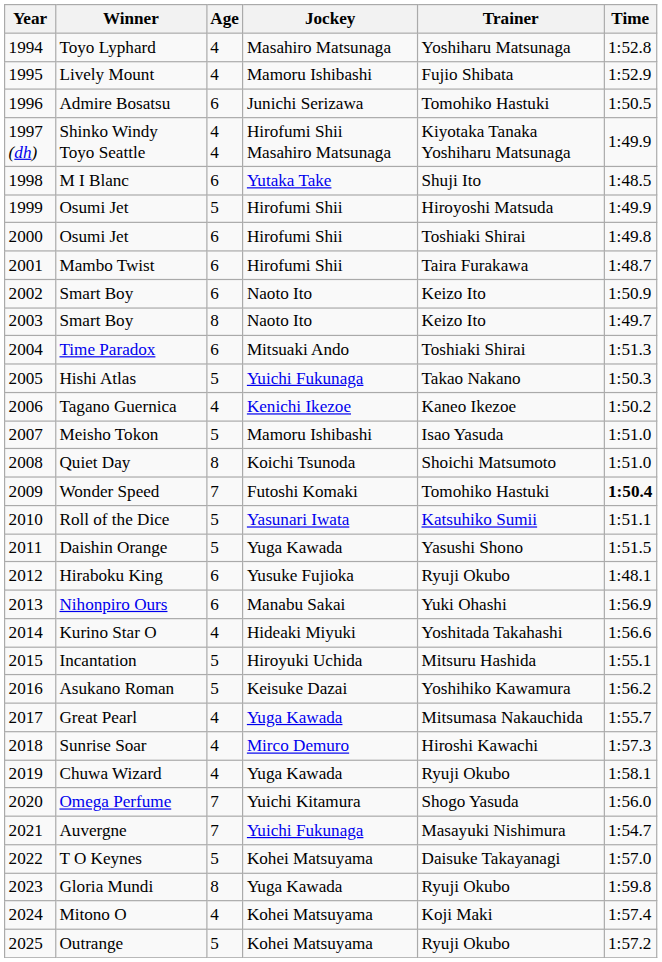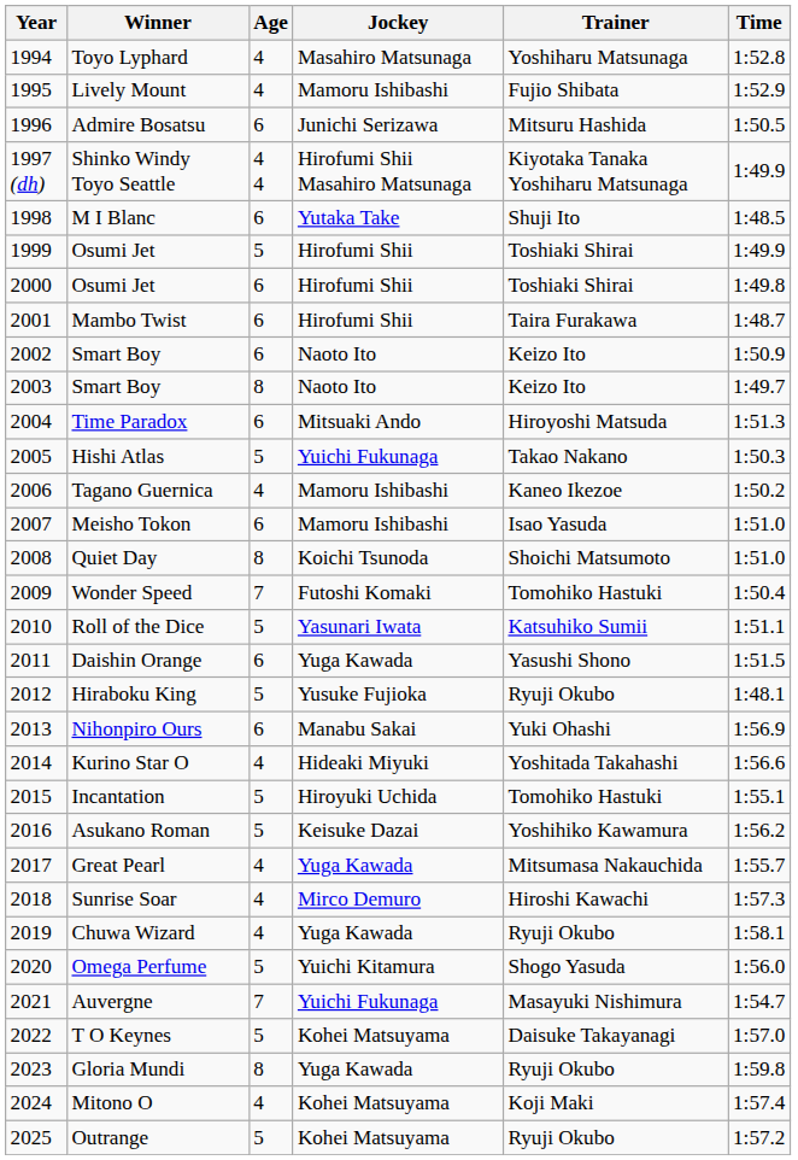 <table class="wikitable sortable" style="font-size:90%">
 <tr>
 <th width="36px">Year<br></th>
 <th width="120px">Winner<br></th>
 <th>Age<br></th>
 <th width="140px">Jockey<br></th>
 <th width="150px">Trainer<br></th>
 <th>Time<br></th>
 </tr>
 <tr>
 <td>1994</td>
 <td>Toyo Lyphard</td>
 <td>4</td>
 <td>Masahiro Matsunaga</td>
 <td>Yoshiharu Matsunaga</td>
 <td>1:52.8</td>
 </tr>
 <tr>
 <td>1995</td>
 <td>Lively Mount</td>
 <td>4</td>
 <td>Mamoru Ishibashi</td>
 <td>Fujio Shibata</td>
 <td>1:52.9</td>
 </tr>
 <tr>
 <td>1996</td>
 <td>Admire Bosatsu</td>
 <td>6</td>
 <td>Junichi Serizawa</td>
-<td>Tomohiko Hastuki</td>
+<td>Mitsuru Hashida</td>
 <td>1:50.5</td>
 </tr>
 <tr>
 <td>1997<br><em>(<a href='#'>dh</a>)</em></td>
 <td>Shinko Windy<br>Toyo Seattle</td>
 <td>4<br>4</td>
 <td>Hirofumi Shii<br>Masahiro Matsunaga</td>
 <td>Kiyotaka Tanaka<br>Yoshiharu Matsunaga</td>
 <td>1:49.9</td>
 </tr>
 <tr>
 <td>1998</td>
 <td>M I Blanc</td>
 <td>6</td>
 <td><a href='#'>Yutaka Take</a></td>
 <td>Shuji Ito</td>
 <td>1:48.5</td>
 </tr>
 <tr>
 <td>1999</td>
 <td>Osumi Jet</td>
 <td>5</td>
 <td>Hirofumi Shii</td>
-<td>Hiroyoshi Matsuda</td>
+<td>Toshiaki Shirai</td>
 <td>1:49.9</td>
 </tr>
 <tr>
 <td>2000</td>
 <td>Osumi Jet</td>
 <td>6</td>
 <td>Hirofumi Shii</td>
 <td>Toshiaki Shirai</td>
 <td>1:49.8</td>
 </tr>
 <tr>
 <td>2001</td>
 <td>Mambo Twist</td>
 <td>6</td>
 <td>Hirofumi Shii</td>
 <td>Taira Furakawa</td>
 <td>1:48.7</td>
 </tr>
 <tr>
 <td>2002</td>
 <td>Smart Boy</td>
 <td>6</td>
 <td>Naoto Ito</td>
 <td>Keizo Ito</td>
 <td>1:50.9</td>
 </tr>
 <tr>
 <td>2003</td>
 <td>Smart Boy</td>
 <td>8</td>
 <td>Naoto Ito</td>
 <td>Keizo Ito</td>
 <td>1:49.7</td>
 </tr>
 <tr>
 <td>2004</td>
 <td><a href='#'>Time Paradox</a></td>
 <td>6</td>
 <td>Mitsuaki Ando</td>
-<td>Toshiaki Shirai</td>
+<td>Hiroyoshi Matsuda</td>
 <td>1:51.3</td>
 </tr>
 <tr>
 <td>2005</td>
 <td>Hishi Atlas</td>
 <td>5</td>
 <td><a href='#'>Yuichi Fukunaga</a></td>
 <td>Takao Nakano</td>
 <td>1:50.3</td>
 </tr>
 <tr>
 <td>2006</td>
 <td>Tagano Guernica</td>
 <td>4</td>
-<td><a href='#'>Kenichi Ikezoe</a></td>
+<td>Mamoru Ishibashi</td>
 <td>Kaneo Ikezoe</td>
 <td>1:50.2</td>
 </tr>
 <tr>
 <td>2007</td>
 <td>Meisho Tokon</td>
-<td>5</td>
+<td>6</td>
 <td>Mamoru Ishibashi</td>
 <td>Isao Yasuda</td>
 <td>1:51.0</td>
 </tr>
 <tr>
 <td>2008</td>
 <td>Quiet Day</td>
 <td>8</td>
 <td>Koichi Tsunoda</td>
 <td>Shoichi Matsumoto</td>
 <td>1:51.0</td>
 </tr>
 <tr>
 <td>2009</td>
 <td>Wonder Speed</td>
 <td>7</td>
 <td>Futoshi Komaki</td>
 <td>Tomohiko Hastuki</td>
-<td><strong>1:50.4</strong></td>
+<td>1:50.4</td>
 </tr>
 <tr>
 <td>2010</td>
 <td>Roll of the Dice</td>
 <td>5</td>
 <td><a href='#'>Yasunari Iwata</a></td>
 <td><a href='#'>Katsuhiko Sumii</a></td>
 <td>1:51.1</td>
 </tr>
 <tr>
 <td>2011</td>
 <td>Daishin Orange</td>
-<td>5</td>
+<td>6</td>
 <td>Yuga Kawada</td>
 <td>Yasushi Shono</td>
 <td>1:51.5</td>
 </tr>
 <tr>
 <td>2012</td>
 <td>Hiraboku King</td>
-<td>6</td>
+<td>5</td>
 <td>Yusuke Fujioka</td>
 <td>Ryuji Okubo</td>
 <td>1:48.1</td>
 </tr>
 <tr>
 <td>2013</td>
 <td><a href='#'>Nihonpiro Ours</a></td>
 <td>6</td>
 <td>Manabu Sakai</td>
 <td>Yuki Ohashi</td>
 <td>1:56.9</td>
 </tr>
 <tr>
 <td>2014</td>
 <td>Kurino Star O</td>
 <td>4</td>
 <td>Hideaki Miyuki</td>
 <td>Yoshitada Takahashi</td>
 <td>1:56.6</td>
 </tr>
 <tr>
 <td>2015</td>
 <td>Incantation</td>
 <td>5</td>
 <td>Hiroyuki Uchida</td>
-<td>Mitsuru Hashida</td>
+<td>Tomohiko Hastuki</td>
 <td>1:55.1</td>
 </tr>
 <tr>
 <td>2016</td>
 <td>Asukano Roman</td>
 <td>5</td>
 <td>Keisuke Dazai</td>
 <td>Yoshihiko Kawamura</td>
 <td>1:56.2</td>
 </tr>
 <tr>
 <td>2017</td>
 <td>Great Pearl</td>
 <td>4</td>
 <td><a href='#'>Yuga Kawada</a></td>
 <td>Mitsumasa Nakauchida</td>
 <td>1:55.7</td>
 </tr>
 <tr>
 <td>2018</td>
 <td>Sunrise Soar</td>
 <td>4</td>
 <td><a href='#'>Mirco Demuro</a></td>
 <td>Hiroshi Kawachi</td>
 <td>1:57.3</td>
 </tr>
 <tr>
 <td>2019</td>
 <td>Chuwa Wizard</td>
 <td>4</td>
 <td>Yuga Kawada</td>
 <td>Ryuji Okubo</td>
 <td>1:58.1</td>
 </tr>
 <tr>
 <td>2020</td>
 <td><a href='#'>Omega Perfume</a></td>
-<td>7</td>
+<td>5</td>
 <td>Yuichi Kitamura</td>
 <td>Shogo Yasuda</td>
 <td>1:56.0</td>
 </tr>
 <tr>
 <td>2021</td>
 <td>Auvergne</td>
 <td>7</td>
 <td><a href='#'>Yuichi Fukunaga</a></td>
 <td>Masayuki Nishimura</td>
 <td>1:54.7</td>
 </tr>
 <tr>
 <td>2022</td>
 <td>T O Keynes</td>
 <td>5</td>
 <td>Kohei Matsuyama</td>
 <td>Daisuke Takayanagi</td>
 <td>1:57.0</td>
 </tr>
 <tr>
 <td>2023</td>
 <td>Gloria Mundi</td>
 <td>8</td>
 <td>Yuga Kawada</td>
 <td>Ryuji Okubo</td>
 <td>1:59.8</td>
 </tr>
 <tr>
 <td>2024</td>
 <td>Mitono O</td>
 <td>4</td>
 <td>Kohei Matsuyama</td>
 <td>Koji Maki</td>
 <td>1:57.4</td>
 </tr>
 <tr>
 <td>2025</td>
 <td>Outrange</td>
 <td>5</td>
 <td>Kohei Matsuyama</td>
 <td>Ryuji Okubo</td>
 <td>1:57.2</td>
 </tr>
 </table>
